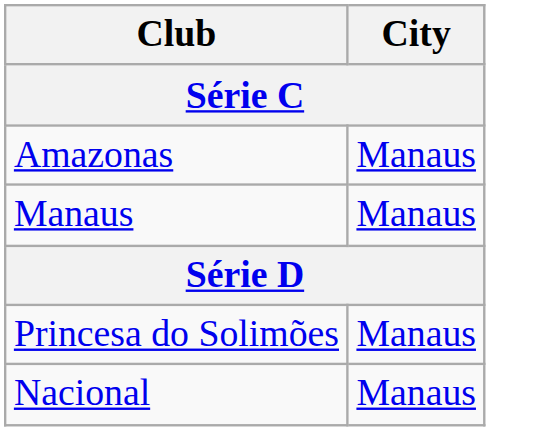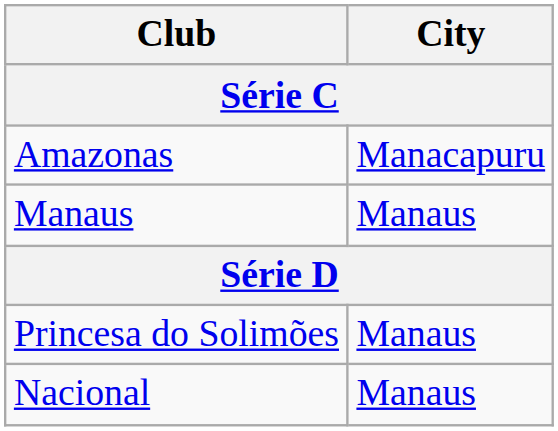 <table class="wikitable">
 <tr>
 <th>Club</th>
 <th>City</th>
 </tr>
 <tr>
 <th colspan="2" align="center"><a href='#'>Série C</a></th>
 </tr>
 <tr>
 <td><a href='#'>Amazonas</a></td>
-<td><a href='#'>Manaus</a></td>
+<td><a href='#'>Manacapuru</a></td>
 </tr>
 <tr>
 <td><a href='#'>Manaus</a></td>
 <td><a href='#'>Manaus</a></td>
 </tr>
 <tr>
 <th align="center" colspan="2"><a href='#'>Série D</a></th>
 </tr>
 <tr>
 <td><a href='#'>Princesa do Solimões</a></td>
 <td><a href='#'>Manaus</a></td>
 </tr>
 <tr>
 <td><a href='#'>Nacional</a></td>
 <td><a href='#'>Manaus</a></td>
 </tr>
 </table>
